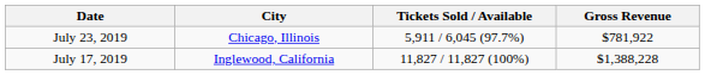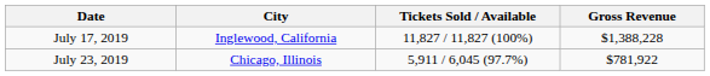 <table class="wikitable" style="text-align:center;">
 <tr>
 <th scope="col" style="width:12em;">Date</th>
 <th scope="col" style="width:14em;">City</th>
 <th scope="col" style="width:13em;">Tickets Sold / Available</th>
 <th scope="col" style="width:10em;">Gross Revenue</th>
 </tr>
 <tr>
+<td>July 17, 2019</td>
+<td><a href='#'>Inglewood, California</a></td>
+<td>11,827 / 11,827 (100%)</td>
+<td>$1,388,228</td>
+</tr>
+<tr>
 <td>July 23, 2019</td>
 <td><a href='#'>Chicago, Illinois</a></td>
 <td>5,911 / 6,045 (97.7%)</td>
 <td>$781,922</td>
 </tr>
-<tr>
-<td>July 17, 2019</td>
-<td><a href='#'>Inglewood, California</a></td>
-<td>11,827 / 11,827 (100%)</td>
-<td>$1,388,228</td>
-</tr>
 </table>
